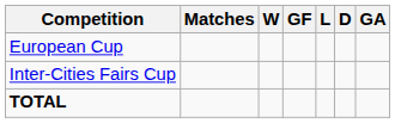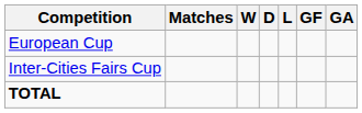 <table class="wikitable">
 <tr>
 <th>Competition</th>
 <th>Matches</th>
 <th>W</th>
+<th>D</th>
+<th>L</th>
 <th>GF</th>
-<th>L</th>
-<th>D</th>
 <th>GA</th>
 </tr>
 <tr>
 <td><a href='#'>European Cup</a></td>
 <td></td>
 <td></td>
 <td></td>
 <td></td>
 <td></td>
 <td></td>
 </tr>
 <tr>
 <td><a href='#'>Inter-Cities Fairs Cup</a></td>
 <td></td>
 <td></td>
 <td></td>
 <td></td>
 <td></td>
 <td></td>
 </tr>
 <tr>
 <td><strong>TOTAL</strong></td>
 <td></td>
 <td></td>
 <td></td>
 <td></td>
 <td></td>
 <td></td>
 </tr>
 </table>
